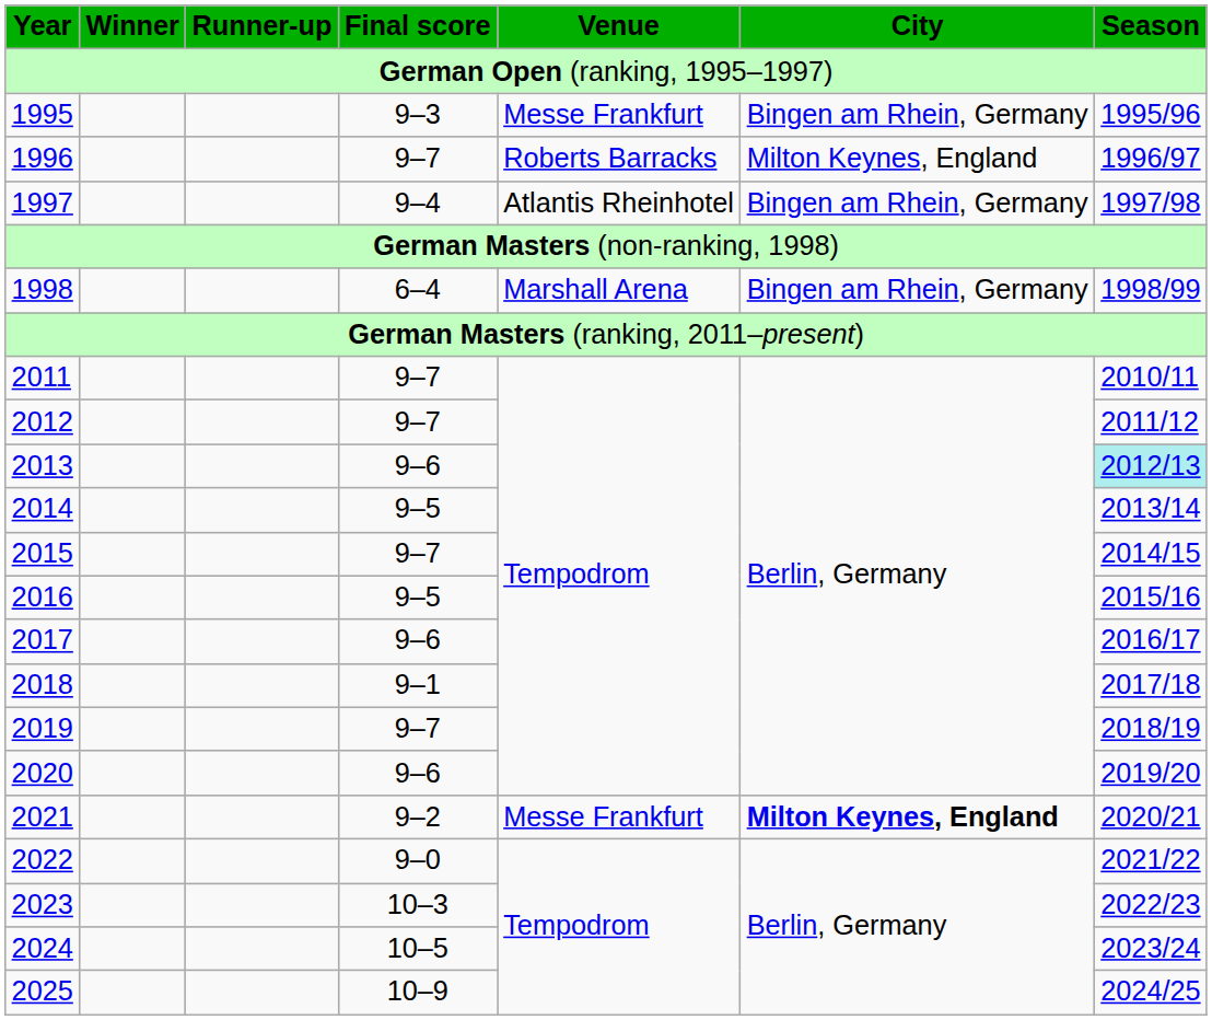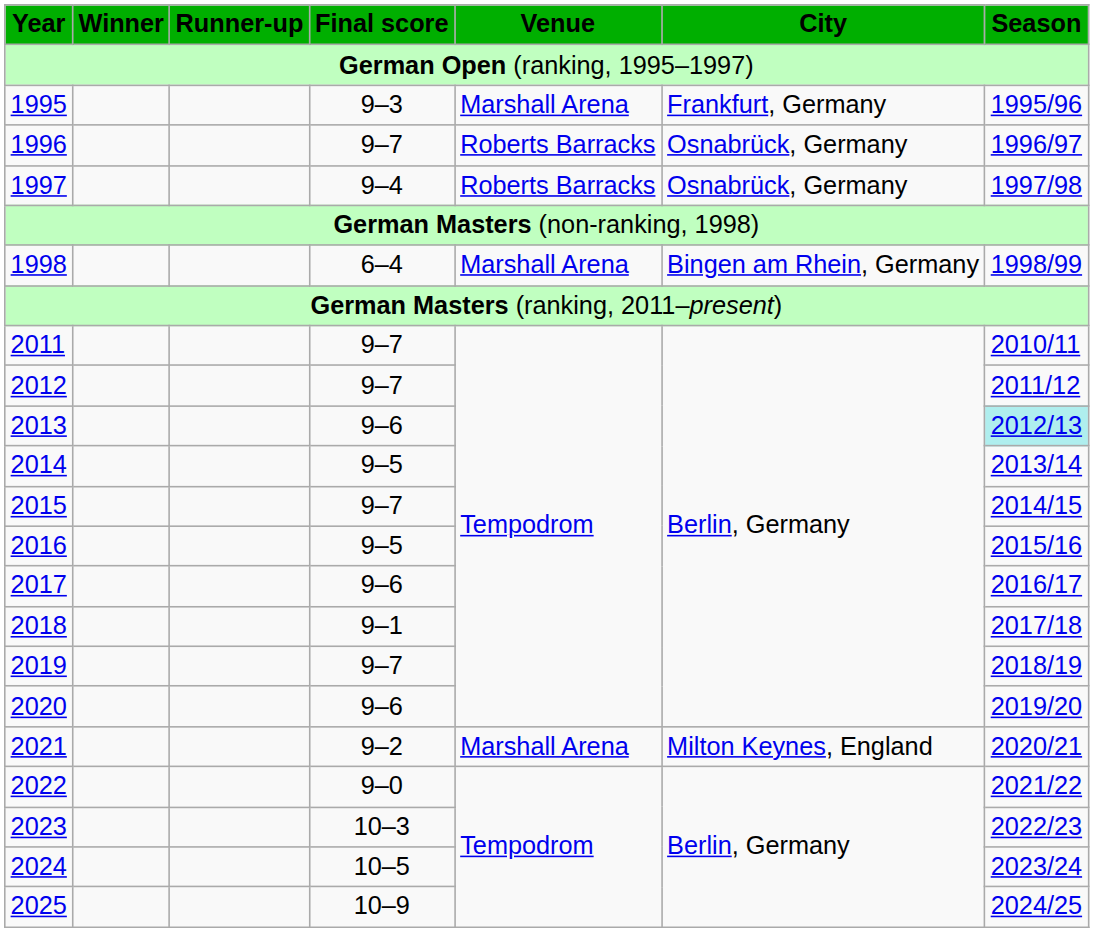 <table class="wikitable">
 <tr>
 <th style="text-align: center; background-color: #00af00">Year</th>
 <th style="text-align: center; background-color: #00af00">Winner</th>
 <th style="text-align: center; background-color: #00af00">Runner-up</th>
 <th style="text-align: center; background-color: #00af00">Final score</th>
 <th style="text-align: center; background-color: #00af00">Venue</th>
 <th style="text-align: center; background-color: #00af00">City</th>
 <th style="text-align: center; background-color: #00af00">Season</th>
 </tr>
 <tr>
 <td colspan=7 style="text-align: center; background-color: #c0ffc0"><strong>German Open</strong> (ranking, 1995–1997)</td>
 </tr>
 <tr>
 <td><a href='#'>1995</a></td>
 <td></td>
 <td></td>
 <td style="text-align: center">9–3</td>
-<td><a href='#'>Messe Frankfurt</a></td>
-<td><a href='#'>Bingen am Rhein</a>, Germany</td>
+<td><a href='#'>Marshall Arena</a></td>
+<td><a href='#'>Frankfurt</a>, Germany</td>
 <td><a href='#'>1995/96</a></td>
 </tr>
 <tr>
 <td><a href='#'>1996</a></td>
 <td></td>
 <td></td>
 <td style="text-align: center">9–7</td>
 <td><a href='#'>Roberts Barracks</a></td>
-<td><a href='#'>Milton Keynes</a>, England</td>
+<td><a href='#'>Osnabrück</a>, Germany</td>
 <td><a href='#'>1996/97</a></td>
 </tr>
 <tr>
 <td><a href='#'>1997</a></td>
 <td></td>
 <td></td>
 <td style="text-align: center">9–4</td>
-<td>Atlantis Rheinhotel</td>
-<td><a href='#'>Bingen am Rhein</a>, Germany</td>
+<td><a href='#'>Roberts Barracks</a></td>
+<td><a href='#'>Osnabrück</a>, Germany</td>
 <td><a href='#'>1997/98</a></td>
 </tr>
 <tr>
 <td colspan=7 style="text-align: center; background-color: #c0ffc0"><strong>German Masters</strong> (non-ranking, 1998)</td>
 </tr>
 <tr>
 <td><a href='#'>1998</a></td>
 <td></td>
 <td></td>
 <td style="text-align: center">6–4</td>
 <td><a href='#'>Marshall Arena</a></td>
 <td><a href='#'>Bingen am Rhein</a>, Germany</td>
 <td><a href='#'>1998/99</a></td>
 </tr>
 <tr>
 <td colspan=7 style="text-align: center; background-color: #c0ffc0"><strong>German Masters</strong> (ranking, 2011–<em>present</em>)</td>
 </tr>
 <tr>
 <td><a href='#'>2011</a></td>
 <td></td>
 <td></td>
 <td style="text-align: center">9–7</td>
 <td rowspan=10><a href='#'>Tempodrom</a></td>
 <td rowspan=10><a href='#'>Berlin</a>, Germany</td>
 <td><a href='#'>2010/11</a></td>
 </tr>
 <tr>
 <td><a href='#'>2012</a></td>
 <td></td>
 <td></td>
 <td style="text-align: center">9–7</td>
 <td><a href='#'>2011/12</a></td>
 </tr>
 <tr>
 <td><a href='#'>2013</a></td>
 <td></td>
 <td></td>
 <td style="text-align: center">9–6</td>
 <td style="background: paleturquoise;"><a href='#'>2012/13</a></td>
 </tr>
 <tr>
 <td><a href='#'>2014</a></td>
 <td></td>
 <td></td>
 <td style="text-align: center">9–5</td>
 <td><a href='#'>2013/14</a></td>
 </tr>
 <tr>
 <td><a href='#'>2015</a></td>
 <td></td>
 <td></td>
 <td style="text-align: center">9–7</td>
 <td><a href='#'>2014/15</a></td>
 </tr>
 <tr>
 <td><a href='#'>2016</a></td>
 <td></td>
 <td></td>
 <td style="text-align: center">9–5</td>
 <td><a href='#'>2015/16</a></td>
 </tr>
 <tr>
 <td><a href='#'>2017</a></td>
 <td></td>
 <td></td>
 <td style="text-align: center">9–6</td>
 <td><a href='#'>2016/17</a></td>
 </tr>
 <tr>
 <td><a href='#'>2018</a></td>
 <td></td>
 <td></td>
 <td style="text-align: center">9–1</td>
 <td><a href='#'>2017/18</a></td>
 </tr>
 <tr>
 <td><a href='#'>2019</a></td>
 <td></td>
 <td></td>
 <td style="text-align: center">9–7</td>
 <td><a href='#'>2018/19</a></td>
 </tr>
 <tr>
 <td><a href='#'>2020</a></td>
 <td></td>
 <td></td>
 <td style="text-align: center">9–6</td>
 <td><a href='#'>2019/20</a></td>
 </tr>
 <tr>
 <td><a href='#'>2021</a></td>
 <td></td>
 <td></td>
 <td style="text-align: center">9–2</td>
-<td><a href='#'>Messe Frankfurt</a></td>
-<td><strong><a href='#'>Milton Keynes</a>, England</strong></td>
+<td><a href='#'>Marshall Arena</a></td>
+<td><a href='#'>Milton Keynes</a>, England</td>
 <td><a href='#'>2020/21</a></td>
 </tr>
 <tr>
 <td><a href='#'>2022</a></td>
 <td></td>
 <td></td>
 <td style="text-align: center">9–0</td>
 <td rowspan=4><a href='#'>Tempodrom</a></td>
 <td rowspan=4><a href='#'>Berlin</a>, Germany</td>
 <td><a href='#'>2021/22</a></td>
 </tr>
 <tr>
 <td><a href='#'>2023</a></td>
 <td></td>
 <td></td>
 <td style="text-align: center">10–3</td>
 <td><a href='#'>2022/23</a></td>
 </tr>
 <tr>
 <td><a href='#'>2024</a></td>
 <td></td>
 <td></td>
 <td style="text-align: center">10–5</td>
 <td><a href='#'>2023/24</a></td>
 </tr>
 <tr>
 <td><a href='#'>2025</a></td>
 <td></td>
 <td></td>
 <td style="text-align: center">10–9</td>
 <td><a href='#'>2024/25</a></td>
 </tr>
 <tr>
 </tr>
 </table>
